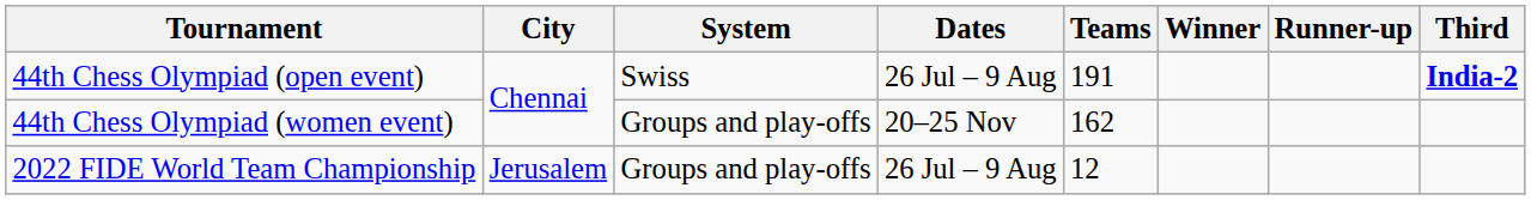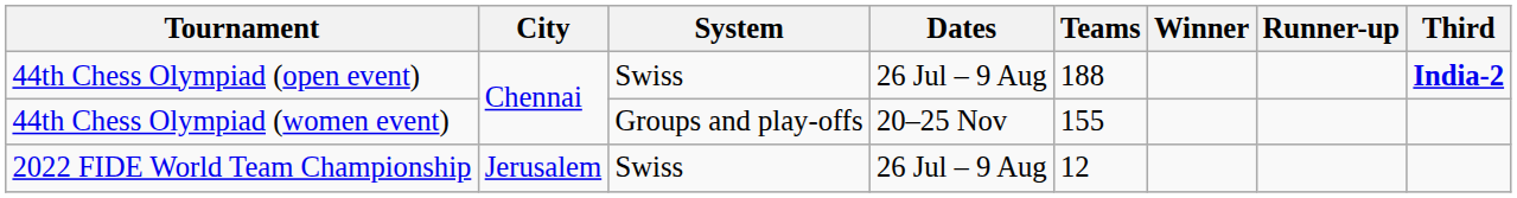 <table class="wikitable">
 <tr>
 <th>Tournament</th>
 <th>City</th>
 <th>System</th>
 <th>Dates</th>
 <th>Teams</th>
 <th>Winner</th>
 <th>Runner-up</th>
 <th>Third</th>
 </tr>
 <tr>
 <td><a href='#'>44th Chess Olympiad</a> (<a href='#'>open event</a>)</td>
 <td rowspan="2"> <a href='#'>Chennai</a></td>
 <td>Swiss</td>
 <td>26 Jul – 9 Aug</td>
-<td>191</td>
+<td>188</td>
 <td><strong></strong></td>
 <td></td>
 <td><strong> <a href='#'>India-2</a></strong></td>
 </tr>
 <tr>
 <td><a href='#'>44th Chess Olympiad</a> (<a href='#'>women event</a>)</td>
 <td>Groups and play-offs</td>
 <td>20–25 Nov</td>
-<td>162</td>
+<td>155</td>
 <td><strong></strong></td>
 <td></td>
 <td></td>
 </tr>
 <tr>
 <td><a href='#'>2022 FIDE World Team Championship</a></td>
 <td> <a href='#'>Jerusalem</a></td>
-<td>Groups and play-offs</td>
+<td>Swiss</td>
 <td>26 Jul – 9 Aug</td>
 <td>12</td>
 <td><strong></strong></td>
 <td></td>
 <td></td>
 </tr>
 </table>
